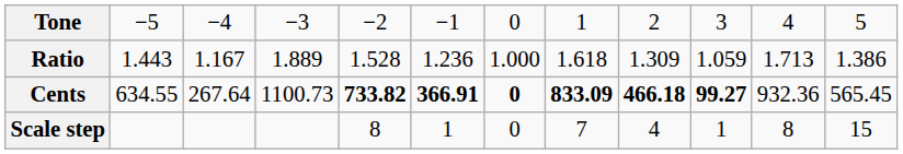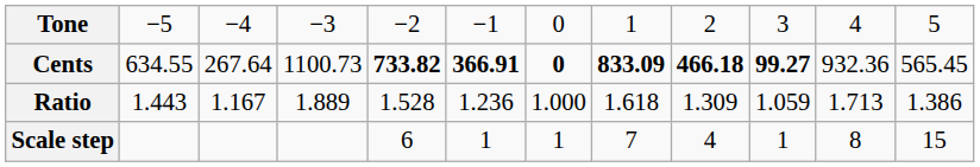 <table class="wikitable" style="text-align:center">
 <tr>
 <th>Tone</th>
 <td>−5</td>
 <td>−4</td>
 <td>−3</td>
 <td>−2</td>
 <td>−1</td>
 <td>0</td>
 <td>1</td>
 <td>2</td>
 <td>3</td>
 <td>4</td>
 <td>5</td>
 </tr>
 <tr>
+<th>Cents</th>
+<td>634.55</td>
+<td>267.64</td>
+<td>1100.73</td>
+<td><strong>733.82</strong></td>
+<td><strong>366.91</strong></td>
+<td><strong>0</strong></td>
+<td><strong>833.09</strong></td>
+<td><strong>466.18</strong></td>
+<td><strong>99.27</strong></td>
+<td>932.36</td>
+<td>565.45</td>
+</tr>
+<tr>
 <th>Ratio</th>
 <td>1.443</td>
 <td>1.167</td>
 <td>1.889</td>
 <td>1.528</td>
 <td>1.236</td>
 <td>1.000</td>
 <td>1.618</td>
 <td>1.309</td>
 <td>1.059</td>
 <td>1.713</td>
 <td>1.386</td>
 </tr>
 <tr>
-<th>Cents</th>
-<td>634.55</td>
-<td>267.64</td>
-<td>1100.73</td>
-<td><strong>733.82</strong></td>
-<td><strong>366.91</strong></td>
-<td><strong>0</strong></td>
-<td><strong>833.09</strong></td>
-<td><strong>466.18</strong></td>
-<td><strong>99.27</strong></td>
-<td>932.36</td>
-<td>565.45</td>
-</tr>
-<tr>
 <th>Scale step</th>
 <td></td>
 <td></td>
 <td></td>
-<td>8</td>
+<td>6</td>
 <td>1</td>
-<td>0</td>
+<td>1</td>
 <td>7</td>
 <td>4</td>
 <td>1</td>
 <td>8</td>
 <td>15</td>
 </tr>
 </table>
